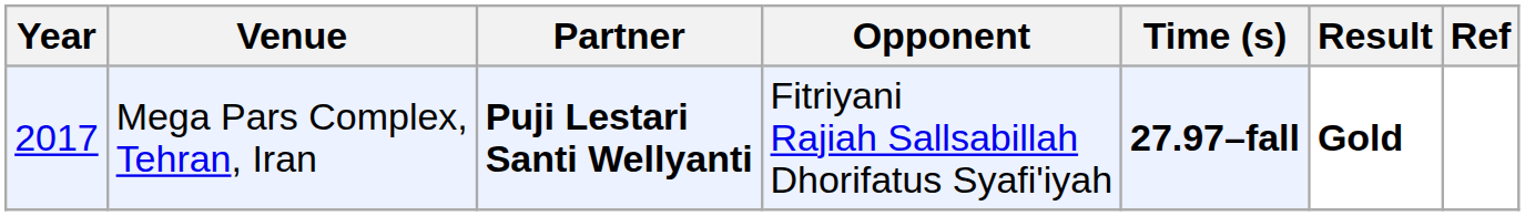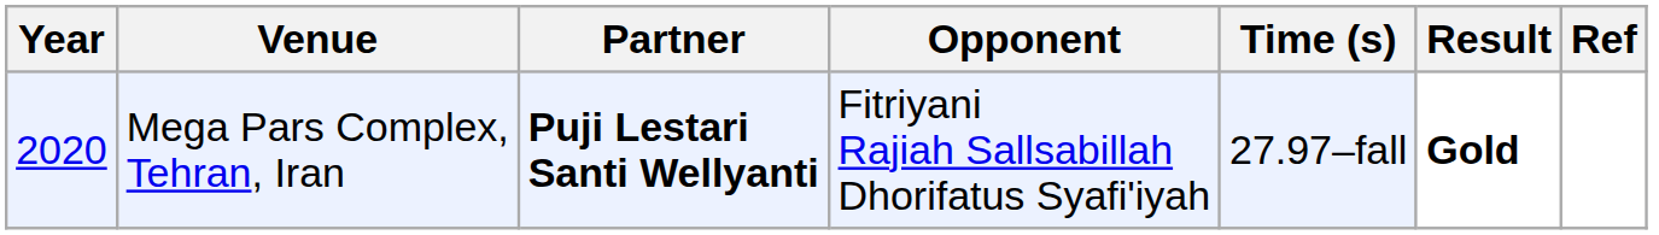 <table class="sortable wikitable" style="font-size: 90%;">
 <tr>
 <th>Year</th>
 <th>Venue</th>
 <th>Partner</th>
 <th>Opponent</th>
 <th>Time (s)</th>
 <th>Result</th>
 <th>Ref</th>
 </tr>
 <tr style="background:#ECF2FF">
-<td align="center"><a href='#'>2017</a></td>
+<td align="center"><a href='#'>2020</a></td>
 <td>Mega Pars Complex,<br> <a href='#'>Tehran</a>, Iran</td>
 <td align="left"><strong> Puji Lestari<br> Santi Wellyanti</strong></td>
 <td align="left"> Fitriyani<br> <a href='#'>Rajiah Sallsabillah</a><br> Dhorifatus Syafi'iyah</td>
-<td><strong>27.97–fall</strong></td>
+<td>27.97–fall</td>
 <td style="text-align:left; background:white"> <strong>Gold</strong></td>
 <td style="text-align:center; background:white"><br></td>
 </tr>
 </table>
